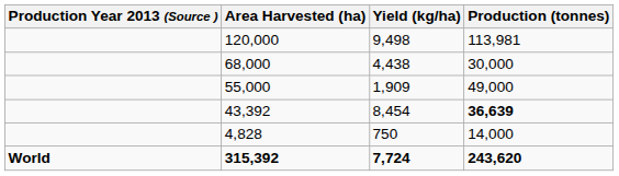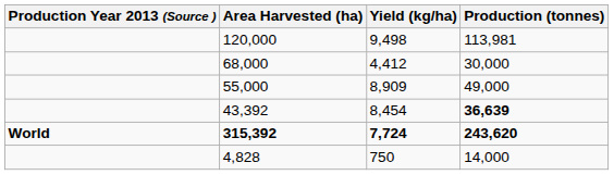 <table class="wikitable">
 <tr>
 <th>Production Year 2013 <em><small>(Source )</small></em></th>
 <th>Area Harvested (ha)</th>
 <th>Yield (kg/ha)</th>
 <th>Production (tonnes)</th>
 </tr>
 <tr>
 <td></td>
 <td>120,000</td>
 <td>9,498</td>
 <td>113,981</td>
 </tr>
 <tr>
 <td></td>
 <td>68,000</td>
-<td>4,438</td>
+<td>4,412</td>
 <td>30,000</td>
 </tr>
 <tr>
 <td></td>
 <td>55,000</td>
-<td>1,909</td>
+<td>8,909</td>
 <td>49,000</td>
 </tr>
 <tr>
 <td></td>
 <td>43,392</td>
 <td>8,454</td>
 <td><strong>36,639</strong></td>
 </tr>
 <tr>
+<td><strong>World</strong></td>
+<td><strong>315,392</strong></td>
+<td><strong>7,724</strong></td>
+<td><strong>243,620</strong></td>
+</tr>
+<tr>
 <td></td>
 <td>4,828</td>
 <td>750</td>
 <td>14,000</td>
 </tr>
-<tr>
-<td><strong>World</strong></td>
-<td><strong>315,392</strong></td>
-<td><strong>7,724</strong></td>
-<td><strong>243,620</strong></td>
-</tr>
 </table>
